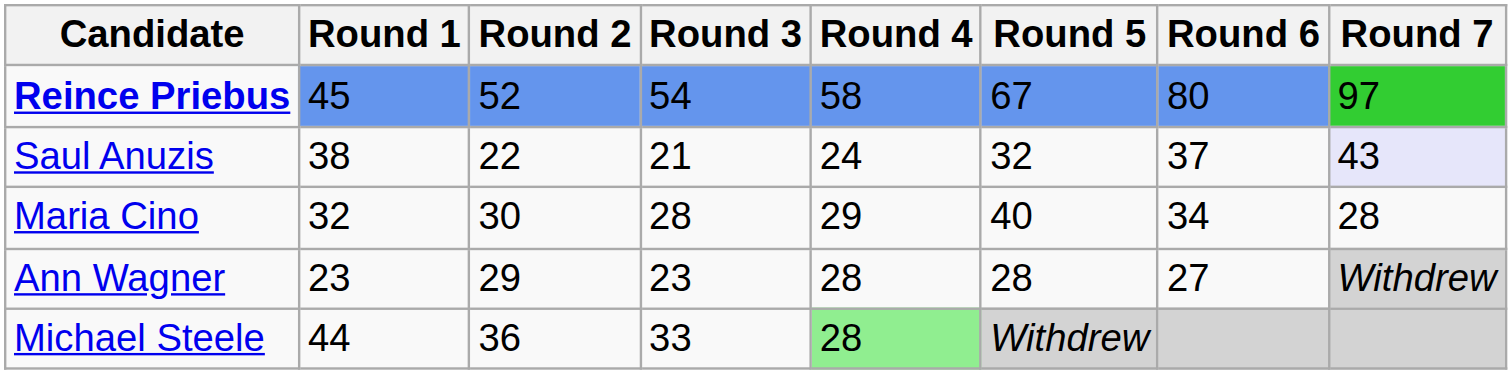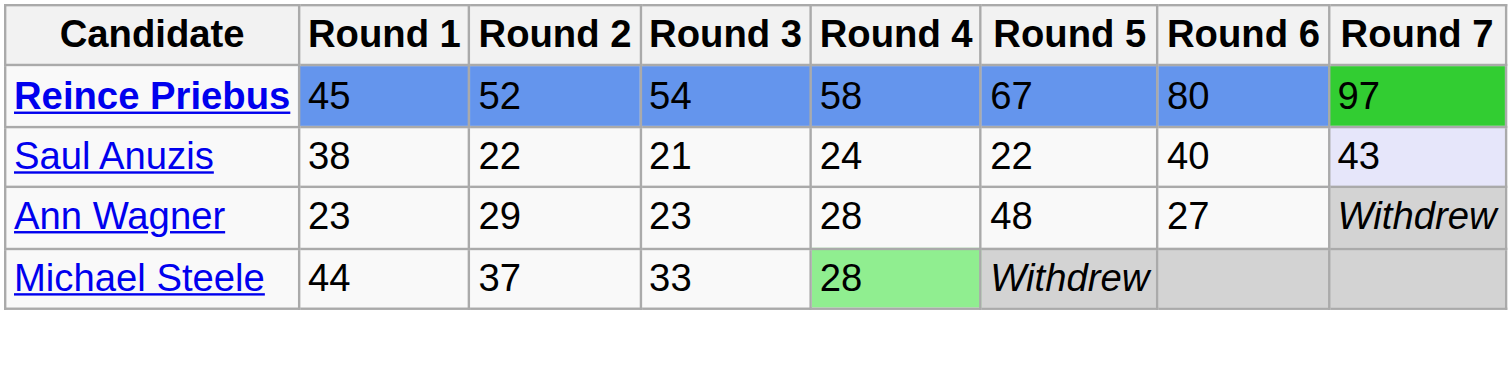 <table class="wikitable">
 <tr>
 <th>Candidate</th>
 <th>Round 1</th>
 <th>Round 2</th>
 <th>Round 3</th>
 <th>Round 4</th>
 <th>Round 5</th>
 <th>Round 6</th>
 <th>Round 7</th>
 </tr>
 <tr>
 <td><strong><a href='#'>Reince Priebus</a></strong></td>
 <td style="background:cornflowerblue;">45</td>
 <td style="background:cornflowerblue;">52</td>
 <td style="background:cornflowerblue;">54</td>
 <td style="background:cornflowerblue;">58</td>
 <td style="background:cornflowerblue;">67</td>
 <td style="background:cornflowerblue;">80</td>
 <td style="background:limegreen;">97</td>
 </tr>
 <tr>
 <td><a href='#'>Saul Anuzis</a></td>
 <td>38</td>
 <td>22</td>
 <td>21</td>
 <td>24</td>
-<td>32</td>
-<td>37</td>
+<td>22</td>
+<td>40</td>
 <td style="background: lavender;">43</td>
-</tr>
-<tr>
-<td><a href='#'>Maria Cino</a></td>
-<td>32</td>
-<td>30</td>
-<td>28</td>
-<td>29</td>
-<td>40</td>
-<td>34</td>
-<td>28</td>
 </tr>
 <tr>
 <td><a href='#'>Ann Wagner</a></td>
 <td>23</td>
 <td>29</td>
 <td>23</td>
 <td>28</td>
-<td>28</td>
+<td>48</td>
 <td>27</td>
 <td style="background:lightgrey;"><em>Withdrew</em></td>
 </tr>
 <tr>
 <td><a href='#'>Michael Steele</a></td>
 <td>44</td>
-<td>36</td>
+<td>37</td>
 <td>33</td>
 <td style="background: lightgreen;">28</td>
 <td style="background:lightgrey; text-align:center"><em>Withdrew</em></td>
 <td style="background:lightgrey;"></td>
 <td style="background:lightgrey;"></td>
 </tr>
 </table>
